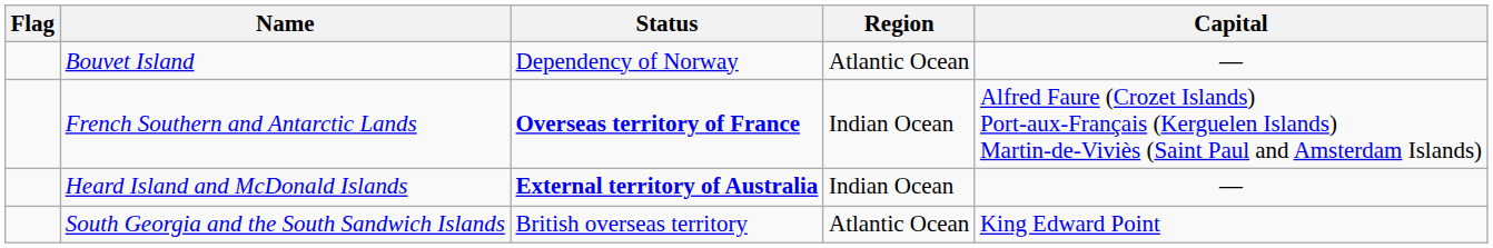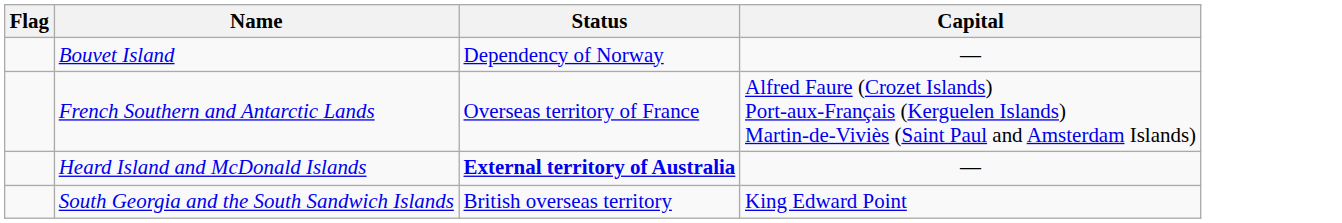 <table class="wikitable sortable">
 <tr>
 <th class="unsortable">Flag</th>
 <th>Name</th>
 <th>Status</th>
-<th>Region</th>
 <th>Capital</th>
 </tr>
 <tr>
 <td></td>
 <td><em><a href='#'>Bouvet Island</a></em></td>
 <td><a href='#'>Dependency of Norway</a></td>
-<td>Atlantic Ocean</td>
 <td style="text-align:center">—</td>
 </tr>
 <tr>
 <td></td>
 <td><em><a href='#'>French Southern and Antarctic Lands</a></em></td>
-<td><strong><a href='#'>Overseas territory of France</a></strong></td>
-<td>Indian Ocean</td>
+<td><a href='#'>Overseas territory of France</a></td>
 <td><a href='#'>Alfred Faure</a> (<a href='#'>Crozet Islands</a>)<br> <a href='#'>Port-aux-Français</a> (<a href='#'>Kerguelen Islands</a>)<br> <a href='#'>Martin-de-Viviès</a> (<a href='#'>Saint Paul</a> and <a href='#'>Amsterdam</a> Islands)</td>
 </tr>
 <tr>
 <td></td>
 <td><em><a href='#'>Heard Island and McDonald Islands</a></em></td>
 <td><strong><a href='#'>External territory of Australia</a></strong></td>
-<td>Indian Ocean</td>
 <td style="text-align:center">—</td>
 </tr>
 <tr>
 <td></td>
 <td><em><a href='#'>South Georgia and the South Sandwich Islands</a></em></td>
 <td><a href='#'>British overseas territory</a></td>
-<td>Atlantic Ocean</td>
 <td><a href='#'>King Edward Point</a></td>
 </tr>
 </table>
